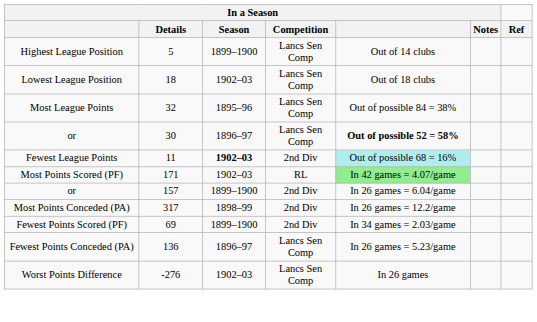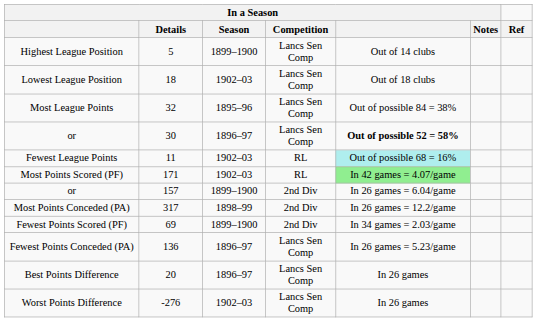 <table class="wikitable" style="text-align:center;">
 <tr>
 <th colspan=6 abbr="Season">In a Season</th>
 </tr>
 <tr>
 <th width=200 abbr="record"></th>
 <th width=90 abbr="how much">Details</th>
 <th width=90 abbr="Season">Season</th>
 <th width=100 abbr="Competition">Competition</th>
 <th width=200 abbr="Notes"></th>
 <th width=40 abbr="Ref">Notes</th>
 <th width=40 abbr="Ref">Ref</th>
 </tr>
 <tr>
 <td>Highest League Position</td>
 <td>5</td>
 <td>1899–1900</td>
 <td>Lancs Sen Comp</td>
 <td>Out of 14 clubs</td>
 <td></td>
 <td></td>
 </tr>
 <tr>
 <td>Lowest League Position</td>
 <td>18</td>
 <td>1902–03</td>
 <td>Lancs Sen Comp</td>
 <td>Out of 18 clubs</td>
 <td></td>
 <td></td>
 </tr>
 <tr>
 <td>Most League Points</td>
 <td>32</td>
 <td>1895–96</td>
 <td>Lancs Sen Comp</td>
 <td>Out of possible 84 = 38%</td>
 <td></td>
 <td></td>
 </tr>
 <tr>
 <td>or</td>
 <td>30</td>
 <td>1896–97</td>
 <td>Lancs Sen Comp</td>
 <td><strong>Out of possible 52 = 58%</strong></td>
 <td></td>
 <td></td>
 </tr>
 <tr>
 <td>Fewest League Points</td>
 <td>11</td>
-<td><strong>1902–03</strong></td>
-<td>2nd Div</td>
+<td>1902–03</td>
+<td>RL</td>
 <td style="background: paleturquoise;">Out of possible 68 = 16%</td>
 <td></td>
 <td></td>
 </tr>
 <tr>
 <td>Most Points Scored (PF)</td>
 <td>171</td>
 <td>1902–03</td>
 <td>RL</td>
 <td style="background: lightgreen;">In 42 games = 4.07/game</td>
 <td></td>
 <td></td>
 </tr>
 <tr>
 <td>or</td>
 <td>157</td>
 <td>1899–1900</td>
 <td>2nd Div</td>
 <td>In 26 games = 6.04/game</td>
 <td></td>
 <td></td>
 </tr>
 <tr>
 <td>Most Points Conceded (PA)</td>
 <td>317</td>
 <td>1898–99</td>
 <td>2nd Div</td>
 <td>In 26 games = 12.2/game</td>
 <td></td>
 <td></td>
 </tr>
 <tr>
 <td>Fewest Points Scored (PF)</td>
 <td>69</td>
 <td>1899–1900</td>
 <td>2nd Div</td>
 <td>In 34 games = 2.03/game</td>
 <td></td>
 <td></td>
 </tr>
 <tr>
 <td>Fewest Points Conceded (PA)</td>
 <td>136</td>
 <td>1896–97</td>
 <td>Lancs Sen Comp</td>
 <td>In 26 games = 5.23/game</td>
 <td></td>
 <td></td>
 </tr>
 <tr>
+<td>Best Points Difference</td>
+<td>20</td>
+<td>1896–97</td>
+<td>Lancs Sen Comp</td>
+<td>In 26 games</td>
+<td></td>
+<td></td>
+</tr>
+<tr>
 <td>Worst Points Difference</td>
 <td>-276</td>
 <td>1902–03</td>
 <td>Lancs Sen Comp</td>
 <td>In 26 games</td>
 <td></td>
 <td></td>
 </tr>
 </table>
